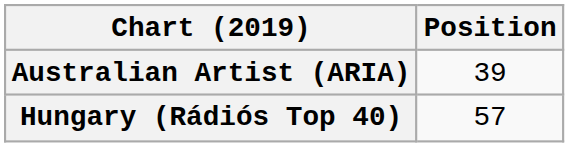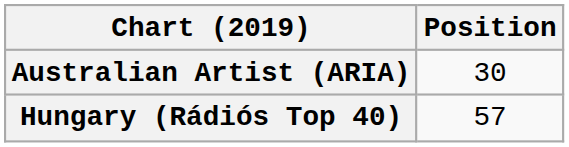 <table class="wikitable plainrowheaders" style="text-align:center">
 <tr>
 <th scope="col">Chart (2019)</th>
 <th scope="col">Position</th>
 </tr>
 <tr>
 <th scope="row">Australian Artist (ARIA)</th>
-<td>39</td>
+<td>30</td>
 </tr>
 <tr>
 <th scope="row">Hungary (Rádiós Top 40)</th>
 <td>57</td>
 </tr>
 </table>
